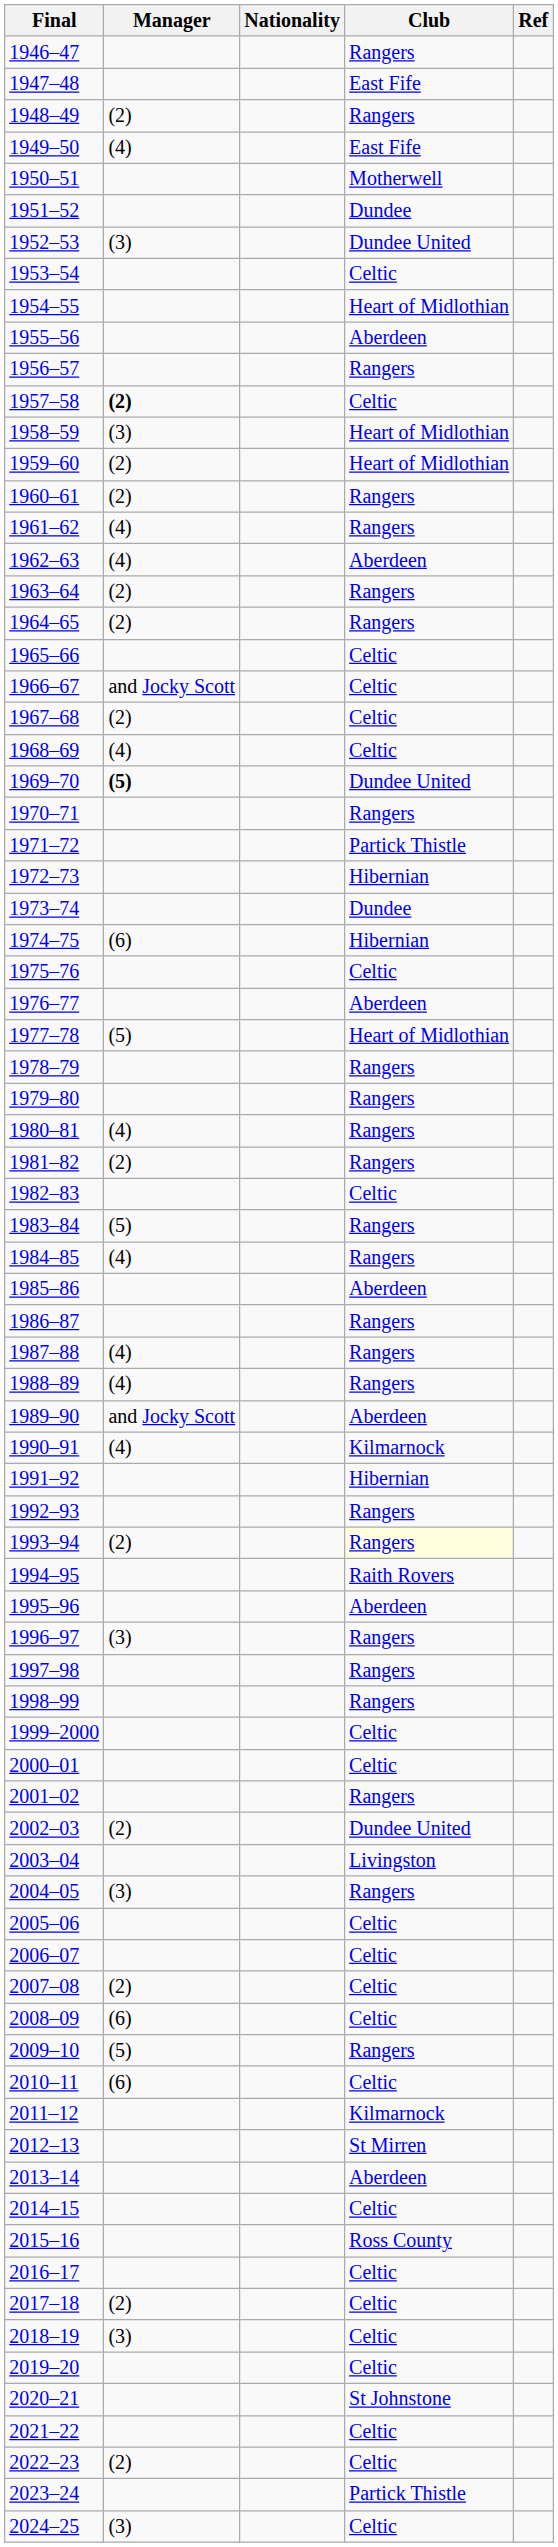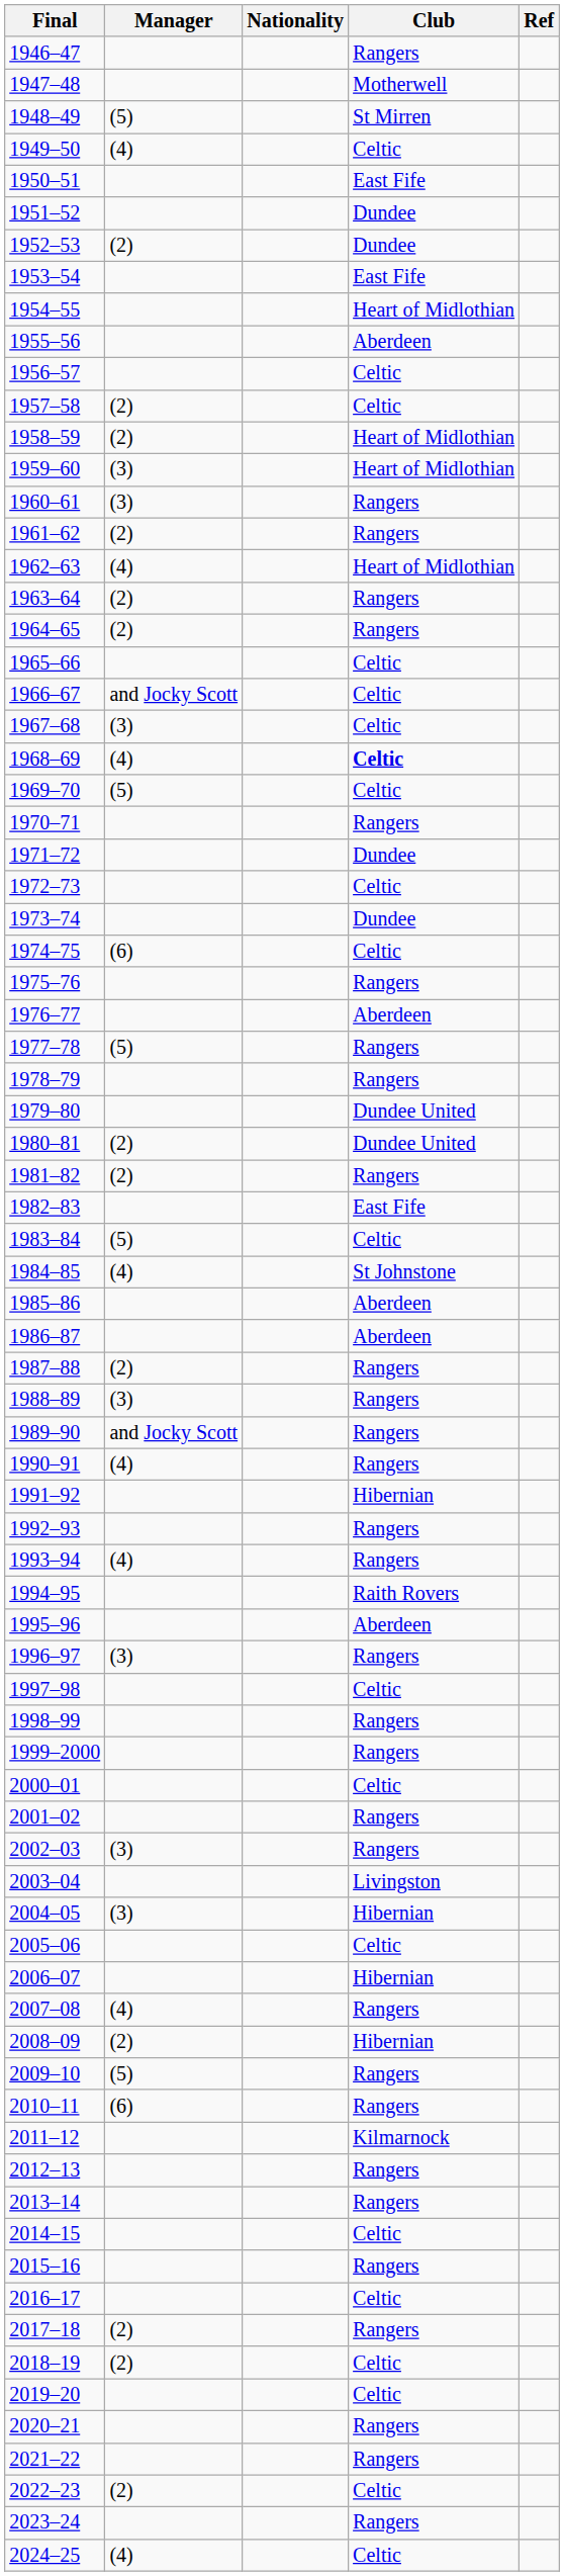 <table class="sortable wikitable plainrowheaders">
 <tr>
 <th scope="col">Final</th>
 <th scope="col">Manager</th>
 <th scope="col">Nationality</th>
 <th scope="col">Club</th>
 <th scope="col" class="unsortable">Ref</th>
 </tr>
 <tr>
 <td><a href='#'>1946–47</a></td>
 <td></td>
 <td></td>
 <td><a href='#'>Rangers</a></td>
 <td></td>
 </tr>
 <tr>
 <td><a href='#'>1947–48</a></td>
 <td></td>
 <td></td>
-<td><a href='#'>East Fife</a></td>
+<td><a href='#'>Motherwell</a></td>
 <td></td>
 </tr>
 <tr>
 <td><a href='#'>1948–49</a></td>
-<td> (2)</td>
+<td> (5)</td>
 <td></td>
-<td><a href='#'>Rangers</a></td>
+<td><a href='#'>St Mirren</a></td>
 <td></td>
 </tr>
 <tr>
 <td><a href='#'>1949–50</a></td>
 <td> (4)</td>
 <td></td>
-<td><a href='#'>East Fife</a></td>
+<td><a href='#'>Celtic</a></td>
 <td></td>
 </tr>
 <tr>
 <td><a href='#'>1950–51</a></td>
 <td></td>
 <td></td>
-<td><a href='#'>Motherwell</a></td>
+<td><a href='#'>East Fife</a></td>
 <td></td>
 </tr>
 <tr>
 <td><a href='#'>1951–52</a></td>
 <td></td>
 <td></td>
 <td><a href='#'>Dundee</a></td>
 <td></td>
 </tr>
 <tr>
 <td><a href='#'>1952–53</a></td>
-<td> (3)</td>
+<td> (2)</td>
 <td></td>
-<td><a href='#'>Dundee United</a></td>
+<td><a href='#'>Dundee</a></td>
 <td></td>
 </tr>
 <tr>
 <td><a href='#'>1953–54</a></td>
 <td></td>
 <td></td>
-<td><a href='#'>Celtic</a></td>
+<td><a href='#'>East Fife</a></td>
 <td></td>
 </tr>
 <tr>
 <td><a href='#'>1954–55</a></td>
 <td></td>
 <td></td>
 <td><a href='#'>Heart of Midlothian</a></td>
 <td></td>
 </tr>
 <tr>
 <td><a href='#'>1955–56</a></td>
 <td></td>
 <td></td>
 <td><a href='#'>Aberdeen</a></td>
 <td></td>
 </tr>
 <tr>
 <td><a href='#'>1956–57</a></td>
 <td></td>
 <td></td>
-<td><a href='#'>Rangers</a></td>
+<td><a href='#'>Celtic</a></td>
 <td></td>
 </tr>
 <tr>
 <td><a href='#'>1957–58</a></td>
-<td><strong> (2)</strong></td>
+<td> (2)</td>
 <td></td>
 <td><a href='#'>Celtic</a></td>
 <td></td>
 </tr>
 <tr>
 <td><a href='#'>1958–59</a></td>
+<td> (2)</td>
+<td></td>
+<td><a href='#'>Heart of Midlothian</a></td>
+<td></td>
+</tr>
+<tr>
+<td><a href='#'>1959–60</a></td>
 <td> (3)</td>
 <td></td>
 <td><a href='#'>Heart of Midlothian</a></td>
 <td></td>
 </tr>
 <tr>
-<td><a href='#'>1959–60</a></td>
-<td> (2)</td>
-<td></td>
-<td><a href='#'>Heart of Midlothian</a></td>
-<td></td>
-</tr>
-<tr>
 <td><a href='#'>1960–61</a></td>
-<td> (2)</td>
+<td> (3)</td>
 <td></td>
 <td><a href='#'>Rangers</a></td>
 <td></td>
 </tr>
 <tr>
 <td><a href='#'>1961–62</a></td>
-<td> (4)</td>
+<td> (2)</td>
 <td></td>
 <td><a href='#'>Rangers</a></td>
 <td></td>
 </tr>
 <tr>
 <td><a href='#'>1962–63</a></td>
 <td> (4)</td>
 <td></td>
-<td><a href='#'>Aberdeen</a></td>
+<td><a href='#'>Heart of Midlothian</a></td>
 <td></td>
 </tr>
 <tr>
 <td><a href='#'>1963–64</a></td>
 <td> (2)</td>
 <td></td>
 <td><a href='#'>Rangers</a></td>
 <td></td>
 </tr>
 <tr>
 <td><a href='#'>1964–65</a></td>
 <td> (2)</td>
 <td></td>
 <td><a href='#'>Rangers</a></td>
 <td></td>
 </tr>
 <tr>
 <td><a href='#'>1965–66</a></td>
 <td></td>
 <td></td>
 <td><a href='#'>Celtic</a></td>
 <td></td>
 </tr>
 <tr>
 <td><a href='#'>1966–67</a></td>
 <td> and <a href='#'>Jocky Scott</a></td>
 <td></td>
 <td><a href='#'>Celtic</a></td>
 <td></td>
 </tr>
 <tr>
 <td><a href='#'>1967–68</a></td>
-<td> (2)</td>
+<td> (3)</td>
 <td></td>
 <td><a href='#'>Celtic</a></td>
 <td></td>
 </tr>
 <tr>
 <td><a href='#'>1968–69</a></td>
 <td> (4)</td>
 <td></td>
-<td><a href='#'>Celtic</a></td>
+<td><strong><a href='#'>Celtic</a></strong></td>
 <td></td>
 </tr>
 <tr>
 <td><a href='#'>1969–70</a></td>
-<td><strong> (5)</strong></td>
+<td> (5)</td>
 <td></td>
-<td><a href='#'>Dundee United</a></td>
+<td><a href='#'>Celtic</a></td>
 <td></td>
 </tr>
 <tr>
 <td><a href='#'>1970–71</a></td>
 <td></td>
 <td></td>
 <td><a href='#'>Rangers</a></td>
 <td></td>
 </tr>
 <tr>
 <td><a href='#'>1971–72</a></td>
 <td></td>
 <td></td>
-<td><a href='#'>Partick Thistle</a></td>
+<td><a href='#'>Dundee</a></td>
 <td></td>
 </tr>
 <tr>
 <td><a href='#'>1972–73</a></td>
 <td></td>
 <td></td>
-<td><a href='#'>Hibernian</a></td>
+<td><a href='#'>Celtic</a></td>
 <td></td>
 </tr>
 <tr>
 <td><a href='#'>1973–74</a></td>
 <td></td>
 <td></td>
 <td><a href='#'>Dundee</a></td>
 <td></td>
 </tr>
 <tr>
 <td><a href='#'>1974–75</a></td>
 <td> (6)</td>
 <td></td>
-<td><a href='#'>Hibernian</a></td>
+<td><a href='#'>Celtic</a></td>
 <td></td>
 </tr>
 <tr>
 <td><a href='#'>1975–76</a></td>
 <td></td>
 <td></td>
-<td><a href='#'>Celtic</a></td>
+<td><a href='#'>Rangers</a></td>
 <td></td>
 </tr>
 <tr>
 <td><a href='#'>1976–77</a></td>
 <td></td>
 <td></td>
 <td><a href='#'>Aberdeen</a></td>
 <td></td>
 </tr>
 <tr>
 <td><a href='#'>1977–78</a></td>
 <td> (5)</td>
 <td></td>
-<td><a href='#'>Heart of Midlothian</a></td>
+<td><a href='#'>Rangers</a></td>
 <td></td>
 </tr>
 <tr>
 <td><a href='#'>1978–79</a></td>
 <td></td>
 <td></td>
 <td><a href='#'>Rangers</a></td>
 <td></td>
 </tr>
 <tr>
 <td><a href='#'>1979–80</a></td>
 <td></td>
 <td></td>
-<td><a href='#'>Rangers</a></td>
+<td><a href='#'>Dundee United</a></td>
 <td></td>
 </tr>
 <tr>
 <td><a href='#'>1980–81</a></td>
-<td> (4)</td>
+<td> (2)</td>
 <td></td>
-<td><a href='#'>Rangers</a></td>
+<td><a href='#'>Dundee United</a></td>
 <td></td>
 </tr>
 <tr>
 <td><a href='#'>1981–82</a></td>
 <td> (2)</td>
 <td></td>
 <td><a href='#'>Rangers</a></td>
 <td></td>
 </tr>
 <tr>
 <td><a href='#'>1982–83</a></td>
 <td></td>
 <td></td>
-<td><a href='#'>Celtic</a></td>
+<td><a href='#'>East Fife</a></td>
 <td></td>
 </tr>
 <tr>
 <td><a href='#'>1983–84</a></td>
 <td> (5)</td>
 <td></td>
-<td><a href='#'>Rangers</a></td>
+<td><a href='#'>Celtic</a></td>
 <td></td>
 </tr>
 <tr>
 <td><a href='#'>1984–85</a></td>
 <td> (4)</td>
 <td></td>
-<td><a href='#'>Rangers</a></td>
+<td><a href='#'>St Johnstone</a></td>
 <td></td>
 </tr>
 <tr>
 <td><a href='#'>1985–86</a></td>
 <td></td>
 <td></td>
 <td><a href='#'>Aberdeen</a></td>
 <td></td>
 </tr>
 <tr>
 <td><a href='#'>1986–87</a></td>
 <td></td>
 <td></td>
-<td><a href='#'>Rangers</a></td>
+<td><a href='#'>Aberdeen</a></td>
 <td></td>
 </tr>
 <tr>
 <td><a href='#'>1987–88</a></td>
-<td> (4)</td>
+<td> (2)</td>
 <td></td>
 <td><a href='#'>Rangers</a></td>
 <td></td>
 </tr>
 <tr>
 <td><a href='#'>1988–89</a></td>
-<td> (4)</td>
+<td> (3)</td>
 <td></td>
 <td><a href='#'>Rangers</a></td>
 <td></td>
 </tr>
 <tr>
 <td><a href='#'>1989–90</a></td>
 <td> and <a href='#'>Jocky Scott</a></td>
 <td></td>
-<td><a href='#'>Aberdeen</a></td>
+<td><a href='#'>Rangers</a></td>
 <td></td>
 </tr>
 <tr>
 <td><a href='#'>1990–91</a></td>
 <td> (4)</td>
 <td></td>
-<td><a href='#'>Kilmarnock</a></td>
+<td><a href='#'>Rangers</a></td>
 <td></td>
 </tr>
 <tr>
 <td><a href='#'>1991–92</a></td>
 <td></td>
 <td></td>
 <td><a href='#'>Hibernian</a></td>
 <td></td>
 </tr>
 <tr>
 <td><a href='#'>1992–93</a></td>
 <td></td>
 <td></td>
 <td><a href='#'>Rangers</a></td>
 <td></td>
 </tr>
 <tr>
 <td><a href='#'>1993–94</a></td>
-<td> (2)</td>
+<td> (4)</td>
 <td></td>
-<td style="background: lightyellow;"><a href='#'>Rangers</a></td>
+<td><a href='#'>Rangers</a></td>
 <td></td>
 </tr>
 <tr>
 <td><a href='#'>1994–95</a></td>
 <td></td>
 <td></td>
 <td><a href='#'>Raith Rovers</a></td>
 <td></td>
 </tr>
 <tr>
 <td><a href='#'>1995–96</a></td>
 <td></td>
 <td></td>
 <td><a href='#'>Aberdeen</a></td>
 <td></td>
 </tr>
 <tr>
 <td><a href='#'>1996–97</a></td>
 <td> (3)</td>
 <td></td>
 <td><a href='#'>Rangers</a></td>
 <td></td>
 </tr>
 <tr>
 <td><a href='#'>1997–98</a></td>
 <td></td>
 <td></td>
-<td><a href='#'>Rangers</a></td>
+<td><a href='#'>Celtic</a></td>
 <td></td>
 </tr>
 <tr>
 <td><a href='#'>1998–99</a></td>
 <td></td>
 <td></td>
 <td><a href='#'>Rangers</a></td>
 <td></td>
 </tr>
 <tr>
 <td><a href='#'>1999–2000</a></td>
 <td></td>
 <td></td>
-<td><a href='#'>Celtic</a></td>
+<td><a href='#'>Rangers</a></td>
 <td></td>
 </tr>
 <tr>
 <td><a href='#'>2000–01</a></td>
 <td></td>
 <td></td>
 <td><a href='#'>Celtic</a></td>
 <td></td>
 </tr>
 <tr>
 <td><a href='#'>2001–02</a></td>
 <td></td>
 <td></td>
 <td><a href='#'>Rangers</a></td>
 <td></td>
 </tr>
 <tr>
 <td><a href='#'>2002–03</a></td>
-<td> (2)</td>
+<td> (3)</td>
 <td></td>
-<td><a href='#'>Dundee United</a></td>
+<td><a href='#'>Rangers</a></td>
 <td></td>
 </tr>
 <tr>
 <td><a href='#'>2003–04</a></td>
 <td></td>
 <td></td>
 <td><a href='#'>Livingston</a></td>
 <td></td>
 </tr>
 <tr>
 <td><a href='#'>2004–05</a></td>
 <td> (3)</td>
 <td></td>
-<td><a href='#'>Rangers</a></td>
+<td><a href='#'>Hibernian</a></td>
 <td></td>
 </tr>
 <tr>
 <td><a href='#'>2005–06</a></td>
 <td></td>
 <td></td>
 <td><a href='#'>Celtic</a></td>
 <td></td>
 </tr>
 <tr>
 <td><a href='#'>2006–07</a></td>
 <td></td>
 <td></td>
-<td><a href='#'>Celtic</a></td>
+<td><a href='#'>Hibernian</a></td>
 <td></td>
 </tr>
 <tr>
 <td><a href='#'>2007–08</a></td>
-<td> (2)</td>
+<td> (4)</td>
 <td></td>
-<td><a href='#'>Celtic</a></td>
+<td><a href='#'>Rangers</a></td>
 <td></td>
 </tr>
 <tr>
 <td><a href='#'>2008–09</a></td>
-<td> (6)</td>
+<td> (2)</td>
 <td></td>
-<td><a href='#'>Celtic</a></td>
+<td><a href='#'>Hibernian</a></td>
 <td></td>
 </tr>
 <tr>
 <td><a href='#'>2009–10</a></td>
 <td> (5)</td>
 <td></td>
 <td><a href='#'>Rangers</a></td>
 <td></td>
 </tr>
 <tr>
 <td><a href='#'>2010–11</a></td>
 <td> (6)</td>
 <td></td>
-<td><a href='#'>Celtic</a></td>
+<td><a href='#'>Rangers</a></td>
 <td></td>
 </tr>
 <tr>
 <td><a href='#'>2011–12</a></td>
 <td></td>
 <td></td>
 <td><a href='#'>Kilmarnock</a></td>
 <td></td>
 </tr>
 <tr>
 <td><a href='#'>2012–13</a></td>
 <td></td>
 <td></td>
-<td><a href='#'>St Mirren</a></td>
+<td><a href='#'>Rangers</a></td>
 <td></td>
 </tr>
 <tr>
 <td><a href='#'>2013–14</a></td>
 <td></td>
 <td></td>
-<td><a href='#'>Aberdeen</a></td>
+<td><a href='#'>Rangers</a></td>
 <td></td>
 </tr>
 <tr>
 <td><a href='#'>2014–15</a></td>
 <td></td>
 <td></td>
 <td><a href='#'>Celtic</a></td>
 <td></td>
 </tr>
 <tr>
 <td><a href='#'>2015–16</a></td>
 <td></td>
 <td></td>
-<td><a href='#'>Ross County</a></td>
+<td><a href='#'>Rangers</a></td>
 <td></td>
 </tr>
 <tr>
 <td><a href='#'>2016–17</a></td>
 <td></td>
 <td></td>
 <td><a href='#'>Celtic</a></td>
 <td></td>
 </tr>
 <tr>
 <td><a href='#'>2017–18</a></td>
 <td> (2)</td>
 <td></td>
-<td><a href='#'>Celtic</a></td>
+<td><a href='#'>Rangers</a></td>
 <td></td>
 </tr>
 <tr>
 <td><a href='#'>2018–19</a></td>
-<td> (3)</td>
+<td> (2)</td>
 <td></td>
 <td><a href='#'>Celtic</a></td>
 <td></td>
 </tr>
 <tr>
 <td><a href='#'>2019–20</a></td>
 <td></td>
 <td></td>
 <td><a href='#'>Celtic</a></td>
 <td></td>
 </tr>
 <tr>
 <td><a href='#'>2020–21</a></td>
 <td></td>
 <td></td>
-<td><a href='#'>St Johnstone</a></td>
+<td><a href='#'>Rangers</a></td>
 <td></td>
 </tr>
 <tr>
 <td><a href='#'>2021–22</a></td>
 <td></td>
 <td></td>
-<td><a href='#'>Celtic</a></td>
+<td><a href='#'>Rangers</a></td>
 <td></td>
 </tr>
 <tr>
 <td><a href='#'>2022–23</a></td>
 <td> (2)</td>
 <td></td>
 <td><a href='#'>Celtic</a></td>
 <td></td>
 </tr>
 <tr>
 <td><a href='#'>2023–24</a></td>
 <td></td>
 <td></td>
-<td><a href='#'>Partick Thistle</a></td>
+<td><a href='#'>Rangers</a></td>
 <td></td>
 </tr>
 <tr>
 <td><a href='#'>2024–25</a></td>
-<td> (3)</td>
+<td> (4)</td>
 <td></td>
 <td><a href='#'>Celtic</a></td>
 <td></td>
 </tr>
 </table>
